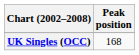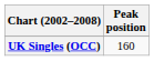 <table class="wikitable sortable plainrowheaders" style="text-align:center">
 <tr>
 <th scope="col">Chart (2002–2008)</th>
 <th scope="col">Peak<br> position</th>
 </tr>
 <tr>
 </tr>
 <tr>
 <th scope="row"><a href='#'>UK Singles</a> (<a href='#'>OCC</a>)</th>
-<td style="text-align:center">168</td>
+<td style="text-align:center">160</td>
 </tr>
 </table>
